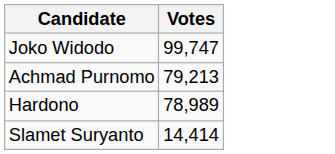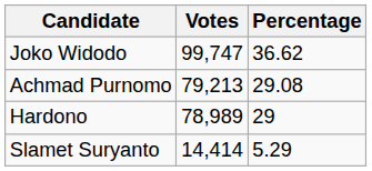 <table class="wikitable">
 <tr>
 <th>Candidate</th>
 <th>Votes</th>
+<th>Percentage</th>
 </tr>
 <tr>
 <td>Joko Widodo</td>
 <td>99,747</td>
+<td>36.62</td>
 </tr>
 <tr>
 <td>Achmad Purnomo</td>
 <td>79,213</td>
+<td>29.08</td>
 </tr>
 <tr>
 <td>Hardono</td>
 <td>78,989</td>
+<td>29</td>
 </tr>
 <tr>
 <td>Slamet Suryanto</td>
 <td>14,414</td>
+<td>5.29</td>
 </tr>
 </table>
